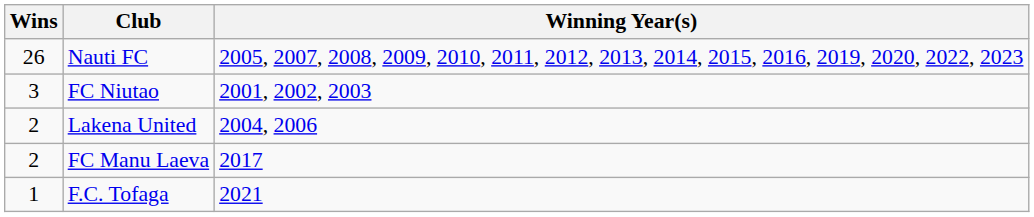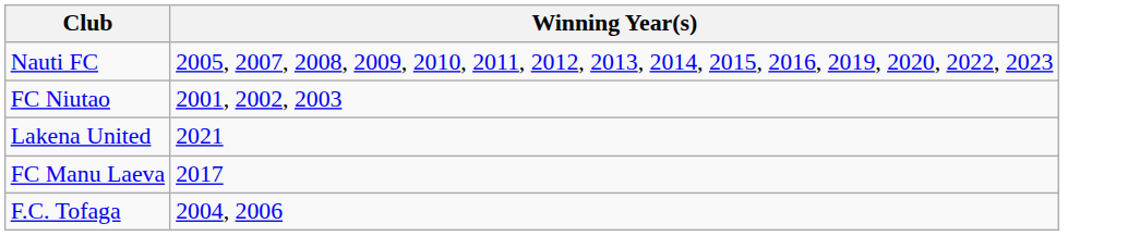 <table class="wikitable">
 <tr>
-<th>Wins</th>
 <th>Club</th>
 <th>Winning Year(s)</th>
 </tr>
 <tr>
-<td align=center>26</td>
 <td><a href='#'>Nauti FC</a></td>
 <td><a href='#'>2005</a>, <a href='#'>2007</a>, <a href='#'>2008</a>, <a href='#'>2009</a>, <a href='#'>2010</a>, <a href='#'>2011</a>, <a href='#'>2012</a>, <a href='#'>2013</a>, <a href='#'>2014</a>, <a href='#'>2015</a>, <a href='#'>2016</a>, <a href='#'>2019</a>, <a href='#'>2020</a>, <a href='#'>2022</a>, <a href='#'>2023</a></td>
 </tr>
 <tr>
-<td align=center>3</td>
 <td><a href='#'>FC Niutao</a></td>
 <td><a href='#'>2001</a>, <a href='#'>2002</a>, <a href='#'>2003</a></td>
 </tr>
 <tr>
-<td align=center>2</td>
 <td><a href='#'>Lakena United</a></td>
-<td><a href='#'>2004</a>, <a href='#'>2006</a></td>
+<td><a href='#'>2021</a></td>
 </tr>
 <tr>
-<td align=center>2</td>
 <td><a href='#'>FC Manu Laeva</a></td>
 <td><a href='#'>2017</a></td>
 </tr>
 <tr>
-<td align=center>1</td>
 <td><a href='#'>F.C. Tofaga</a></td>
-<td><a href='#'>2021</a></td>
+<td><a href='#'>2004</a>, <a href='#'>2006</a></td>
 </tr>
 </table>
